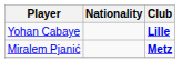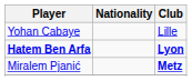 <table class="wikitable" style="font-size:95%">
 <tr>
 <th>Player</th>
 <th>Nationality</th>
 <th>Club</th>
 </tr>
 <tr --->
 <td><a href='#'>Yohan Cabaye</a></td>
 <td></td>
-<td><strong> <a href='#'>Lille</a></strong></td>
+<td> <a href='#'>Lille</a></td>
+</tr>
+<tr>
+<td><strong><a href='#'>Hatem Ben Arfa</a></strong></td>
+<td><strong></strong></td>
+<td> <strong><a href='#'>Lyon</a></strong></td>
 </tr>
 <tr>
 <td><a href='#'>Miralem Pjanić</a></td>
 <td></td>
 <td><strong> <a href='#'>Metz</a></strong></td>
 </tr>
 <tr>
 </tr>
 <tr>
 </tr>
 </table>
